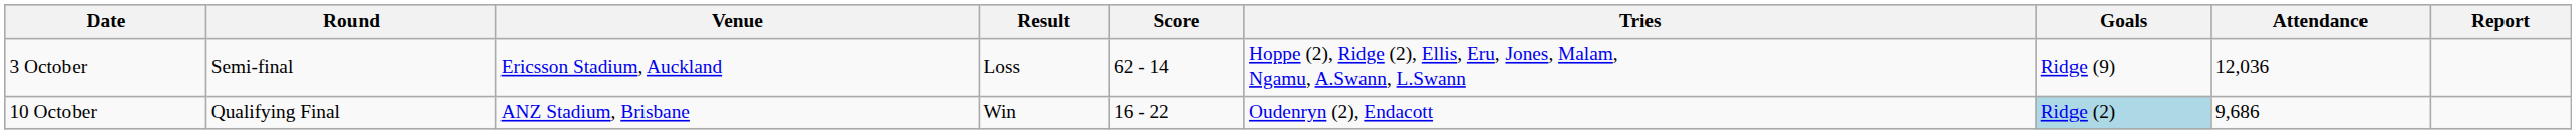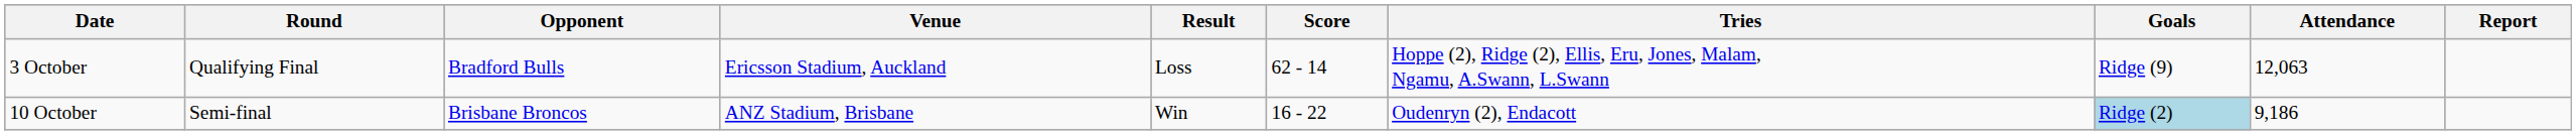 <table class="wikitable" style="font-size:75%;" width="100%">
 <tr>
 <th>Date</th>
 <th>Round</th>
+<th>Opponent</th>
 <th>Venue</th>
 <th>Result</th>
 <th>Score</th>
 <th>Tries</th>
 <th>Goals</th>
 <th>Attendance</th>
 <th>Report</th>
 </tr>
 <tr>
 <td>3 October</td>
-<td>Semi-final</td>
+<td>Qualifying Final</td>
+<td> <a href='#'>Bradford Bulls</a></td>
 <td><a href='#'>Ericsson Stadium</a>, <a href='#'>Auckland</a></td>
 <td>Loss</td>
 <td>62 - 14</td>
 <td><a href='#'>Hoppe</a> (2), <a href='#'>Ridge</a> (2), <a href='#'>Ellis</a>, <a href='#'>Eru</a>, <a href='#'>Jones</a>, <a href='#'>Malam</a>,<br> <a href='#'>Ngamu</a>, <a href='#'>A.Swann</a>, <a href='#'>L.Swann</a></td>
 <td><a href='#'>Ridge</a> (9)</td>
-<td>12,036</td>
+<td>12,063</td>
 <td></td>
 </tr>
 <tr>
 <td>10 October</td>
-<td>Qualifying Final</td>
+<td>Semi-final</td>
+<td> <a href='#'>Brisbane Broncos</a></td>
 <td><a href='#'>ANZ Stadium</a>, <a href='#'>Brisbane</a></td>
 <td>Win</td>
 <td>16 - 22</td>
 <td><a href='#'>Oudenryn</a> (2), <a href='#'>Endacott</a></td>
 <td style="background: lightblue;"><a href='#'>Ridge</a> (2)</td>
-<td>9,686</td>
+<td>9,186</td>
 <td></td>
 </tr>
 </table>
